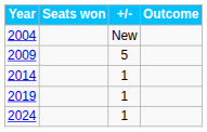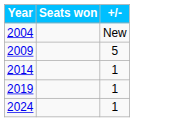 <table class="wikitable sortable">
 <tr>
 <th style="background-color:#00BFFF; color:white">Year</th>
 <th style="background-color:#00BFFF; color:white">Seats won</th>
 <th style="background-color:#00BFFF; color:white">+/-</th>
-<th style="background-color:#00BFFF; color:white">Outcome</th>
 </tr>
 <tr style="text-align:center;">
 <td><a href='#'>2004</a></td>
 <td></td>
 <td> New</td>
-<td></td>
 </tr>
 <tr style="text-align:center;">
 <td><a href='#'>2009</a></td>
 <td></td>
 <td> 5</td>
-<td></td>
 </tr>
 <tr style="text-align:center;">
 <td><a href='#'>2014</a></td>
 <td></td>
 <td> 1</td>
-<td></td>
 </tr>
 <tr style="text-align:center;">
 <td><a href='#'>2019</a></td>
 <td></td>
 <td> 1</td>
-<td></td>
 </tr>
 <tr style="text-align:center;">
 <td><a href='#'>2024</a></td>
 <td></td>
 <td> 1</td>
-<td></td>
 </tr>
 </table>
